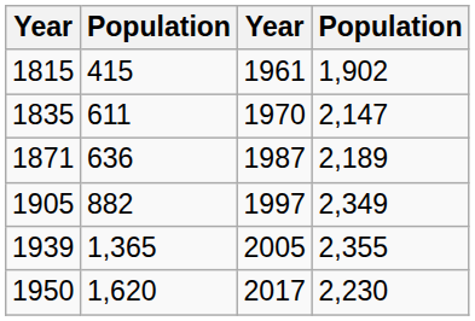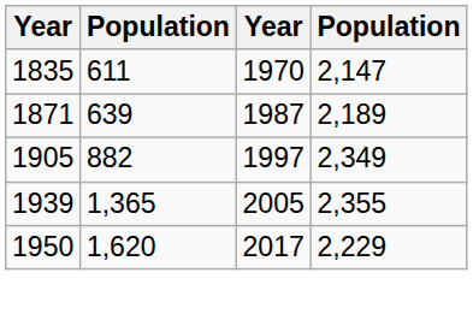 <table class="wikitable">
 <tr>
 <th>Year</th>
 <th>Population</th>
 <th>Year</th>
 <th>Population</th>
-</tr>
-<tr>
-<td>1815</td>
-<td>415</td>
-<td>1961</td>
-<td>1,902</td>
 </tr>
 <tr>
 <td>1835</td>
 <td>611</td>
 <td>1970</td>
 <td>2,147</td>
 </tr>
 <tr>
 <td>1871</td>
-<td>636</td>
+<td>639</td>
 <td>1987</td>
 <td>2,189</td>
 </tr>
 <tr>
 <td>1905</td>
 <td>882</td>
 <td>1997</td>
 <td>2,349</td>
 </tr>
 <tr>
 <td>1939</td>
 <td>1,365</td>
 <td>2005</td>
 <td>2,355</td>
 </tr>
 <tr>
 <td>1950</td>
 <td>1,620</td>
 <td>2017</td>
-<td>2,230</td>
+<td>2,229</td>
 </tr>
 </table>
